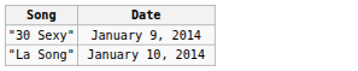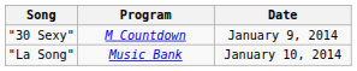 <table class="wikitable">
 <tr>
 <th>Song</th>
+<th style="width:140px;">Program</th>
 <th style="width:140px;">Date</th>
 </tr>
 <tr>
 <td style="text-align:center;">"30 Sexy"</td>
+<td style="text-align:center;"><em><a href='#'>M Countdown</a></em></td>
 <td style="text-align:center;">January 9, 2014</td>
 </tr>
 <tr>
 <td style="text-align:center;">"La Song"</td>
+<td style="text-align:center;"><em><a href='#'>Music Bank</a></em></td>
 <td style="text-align:center;">January 10, 2014</td>
 </tr>
 </table>
